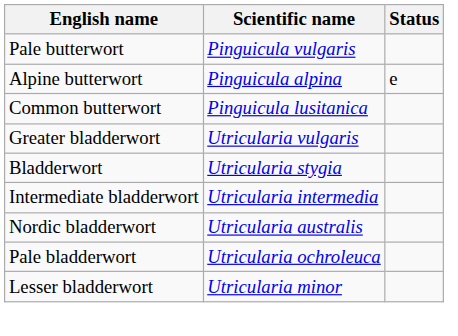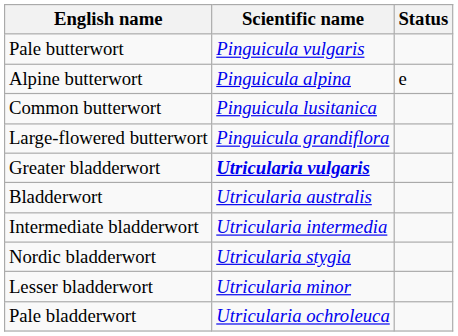 <table class="wikitable" |>
 <tr>
 <th>English name</th>
 <th>Scientific name</th>
 <th>Status</th>
 </tr>
 <tr>
 <td>Pale butterwort</td>
 <td><em><a href='#'>Pinguicula vulgaris</a></em></td>
 <td></td>
 </tr>
 <tr>
 <td>Alpine butterwort</td>
 <td><em><a href='#'>Pinguicula alpina</a></em></td>
 <td>e</td>
 </tr>
 <tr>
 <td>Common butterwort</td>
 <td><em><a href='#'>Pinguicula lusitanica</a></em></td>
 <td></td>
 </tr>
 <tr>
+<td>Large-flowered butterwort</td>
+<td><em><a href='#'>Pinguicula grandiflora</a></em></td>
+<td></td>
+</tr>
+<tr>
 <td>Greater bladderwort</td>
-<td><em><a href='#'>Utricularia vulgaris</a></em></td>
+<td><strong><em><a href='#'>Utricularia vulgaris</a></em></strong></td>
 <td></td>
 </tr>
 <tr>
 <td>Bladderwort</td>
-<td><em><a href='#'>Utricularia stygia</a></em></td>
+<td><em><a href='#'>Utricularia australis</a></em></td>
 <td></td>
 </tr>
 <tr>
 <td>Intermediate bladderwort</td>
 <td><em><a href='#'>Utricularia intermedia</a></em></td>
 <td></td>
 </tr>
 <tr>
 <td>Nordic bladderwort</td>
-<td><em><a href='#'>Utricularia australis</a></em></td>
+<td><em><a href='#'>Utricularia stygia</a></em></td>
+<td></td>
+</tr>
+<tr>
+<td>Lesser bladderwort</td>
+<td><em><a href='#'>Utricularia minor</a></em></td>
 <td></td>
 </tr>
 <tr>
 <td>Pale bladderwort</td>
 <td><em><a href='#'>Utricularia ochroleuca</a></em></td>
 <td></td>
 </tr>
-<tr>
-<td>Lesser bladderwort</td>
-<td><em><a href='#'>Utricularia minor</a></em></td>
-<td></td>
-</tr>
 </table>
